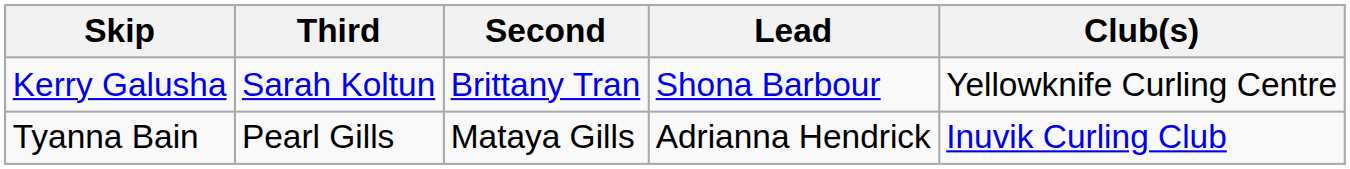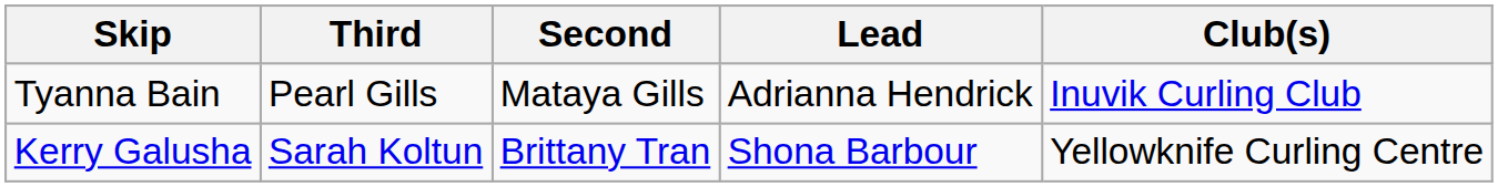 <table class="wikitable">
 <tr>
 <th>Skip</th>
 <th>Third</th>
 <th>Second</th>
 <th>Lead</th>
 <th>Club(s)</th>
 </tr>
 <tr>
+<td>Tyanna Bain</td>
+<td>Pearl Gills</td>
+<td>Mataya Gills</td>
+<td>Adrianna Hendrick</td>
+<td><a href='#'>Inuvik Curling Club</a></td>
+</tr>
+<tr>
 <td><a href='#'>Kerry Galusha</a></td>
 <td><a href='#'>Sarah Koltun</a></td>
 <td><a href='#'>Brittany Tran</a></td>
 <td><a href='#'>Shona Barbour</a></td>
 <td>Yellowknife Curling Centre</td>
 </tr>
-<tr>
-<td>Tyanna Bain</td>
-<td>Pearl Gills</td>
-<td>Mataya Gills</td>
-<td>Adrianna Hendrick</td>
-<td><a href='#'>Inuvik Curling Club</a></td>
-</tr>
 </table>
